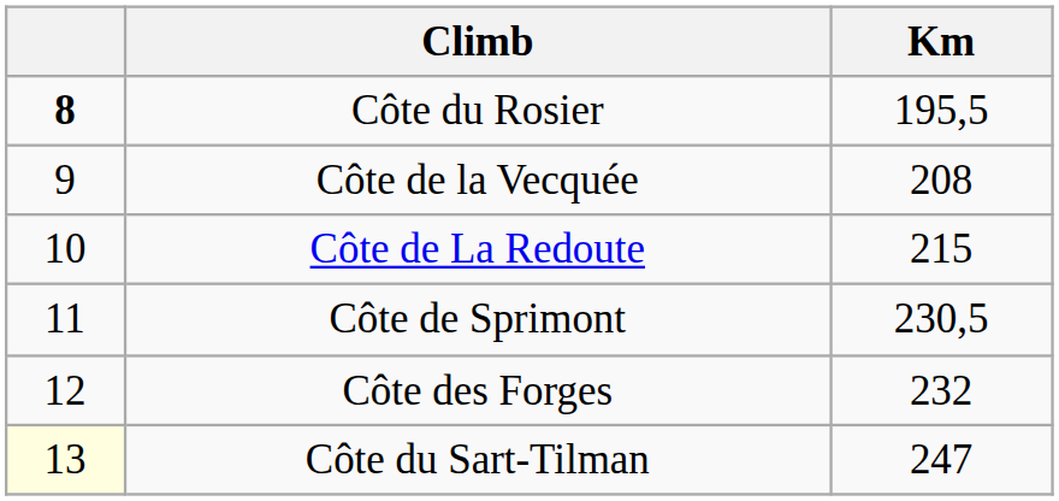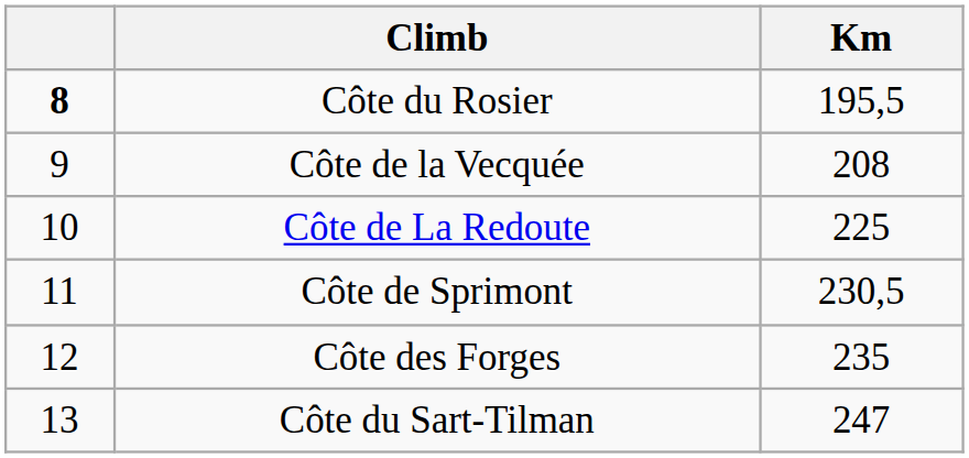 <table class="wikitable" style="text-align:center; font-size:95%;" align="right" width="30%">
 <tr>
 <th></th>
 <th>Climb</th>
 <th>Km</th>
 </tr>
 <tr>
 <td><strong>8</strong></td>
 <td>Côte du Rosier</td>
 <td>195,5</td>
 </tr>
 <tr>
 <td>9</td>
 <td>Côte de la Vecquée</td>
 <td>208</td>
 </tr>
 <tr>
 <td>10</td>
 <td><a href='#'>Côte de La Redoute</a></td>
-<td>215</td>
+<td>225</td>
 </tr>
 <tr>
 <td>11</td>
 <td>Côte de Sprimont</td>
 <td>230,5</td>
 </tr>
 <tr>
 <td>12</td>
 <td>Côte des Forges</td>
-<td>232</td>
+<td>235</td>
 </tr>
 <tr>
-<td style="background: lightyellow;">13</td>
+<td>13</td>
 <td>Côte du Sart-Tilman</td>
 <td>247</td>
 </tr>
 </table>
